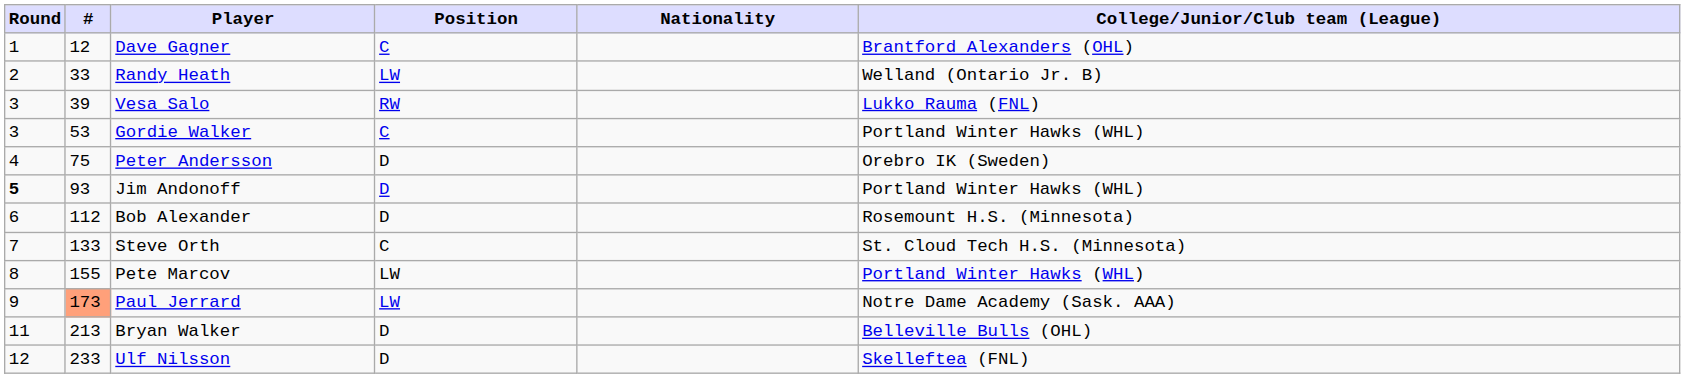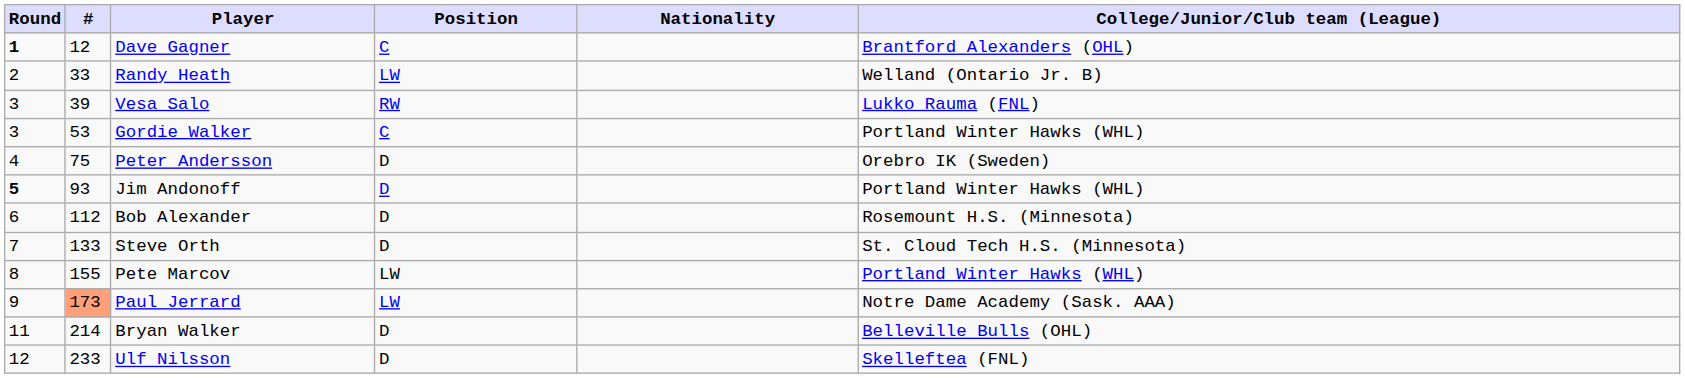 <table class="wikitable">
 <tr>
 <th style="background:#ddf; width:2.00%;">Round</th>
 <th style="background:#ddf; width:2.75%;">#</th>
 <th style="background:#ddf; width:16.0%;">Player</th>
 <th style="background:#ddf; width:12.25%;">Position</th>
 <th style="background:#ddf; width:17.0%;">Nationality</th>
 <th style="background:#ddf; width:100.0%;">College/Junior/Club team (League)</th>
 </tr>
 <tr>
-<td>1</td>
+<td><strong>1</strong></td>
 <td>12</td>
 <td><a href='#'>Dave Gagner</a></td>
 <td><a href='#'>C</a></td>
 <td></td>
 <td><a href='#'>Brantford Alexanders</a> (<a href='#'>OHL</a>)</td>
 </tr>
 <tr>
 <td>2</td>
 <td>33</td>
 <td><a href='#'>Randy Heath</a></td>
 <td><a href='#'>LW</a></td>
 <td></td>
 <td>Welland (Ontario Jr. B)</td>
 </tr>
 <tr>
 <td>3</td>
 <td>39</td>
 <td><a href='#'>Vesa Salo</a></td>
 <td><a href='#'>RW</a></td>
 <td></td>
 <td><a href='#'>Lukko Rauma</a> (<a href='#'>FNL</a>)</td>
 </tr>
 <tr>
 <td>3</td>
 <td>53</td>
 <td><a href='#'>Gordie Walker</a></td>
 <td><a href='#'>C</a></td>
 <td></td>
 <td>Portland Winter Hawks (WHL)</td>
 </tr>
 <tr>
 <td>4</td>
 <td>75</td>
 <td><a href='#'>Peter Andersson</a></td>
 <td>D</td>
 <td></td>
 <td>Orebro IK (Sweden)</td>
 </tr>
 <tr>
 <td><strong>5</strong></td>
 <td>93</td>
 <td>Jim Andonoff</td>
 <td><a href='#'>D</a></td>
 <td></td>
 <td>Portland Winter Hawks (WHL)</td>
 </tr>
 <tr>
 <td>6</td>
 <td>112</td>
 <td>Bob Alexander</td>
 <td>D</td>
 <td></td>
 <td>Rosemount H.S. (Minnesota)</td>
 </tr>
 <tr>
 <td>7</td>
 <td>133</td>
 <td>Steve Orth</td>
-<td>C</td>
+<td>D</td>
 <td></td>
 <td>St. Cloud Tech H.S. (Minnesota)</td>
 </tr>
 <tr>
 <td>8</td>
 <td>155</td>
 <td>Pete Marcov</td>
 <td>LW</td>
 <td></td>
 <td><a href='#'>Portland Winter Hawks</a> (<a href='#'>WHL</a>)</td>
 </tr>
 <tr>
 <td>9</td>
 <td style="background: lightsalmon;">173</td>
 <td><a href='#'>Paul Jerrard</a></td>
 <td><a href='#'>LW</a></td>
 <td></td>
 <td>Notre Dame Academy (Sask. AAA)</td>
 </tr>
 <tr>
 <td>11</td>
-<td>213</td>
+<td>214</td>
 <td>Bryan Walker</td>
 <td>D</td>
 <td></td>
 <td><a href='#'>Belleville Bulls</a> (OHL)</td>
 </tr>
 <tr>
 <td>12</td>
 <td>233</td>
 <td><a href='#'>Ulf Nilsson</a></td>
 <td>D</td>
 <td></td>
 <td><a href='#'>Skelleftea</a> (FNL)</td>
 </tr>
 </table>
